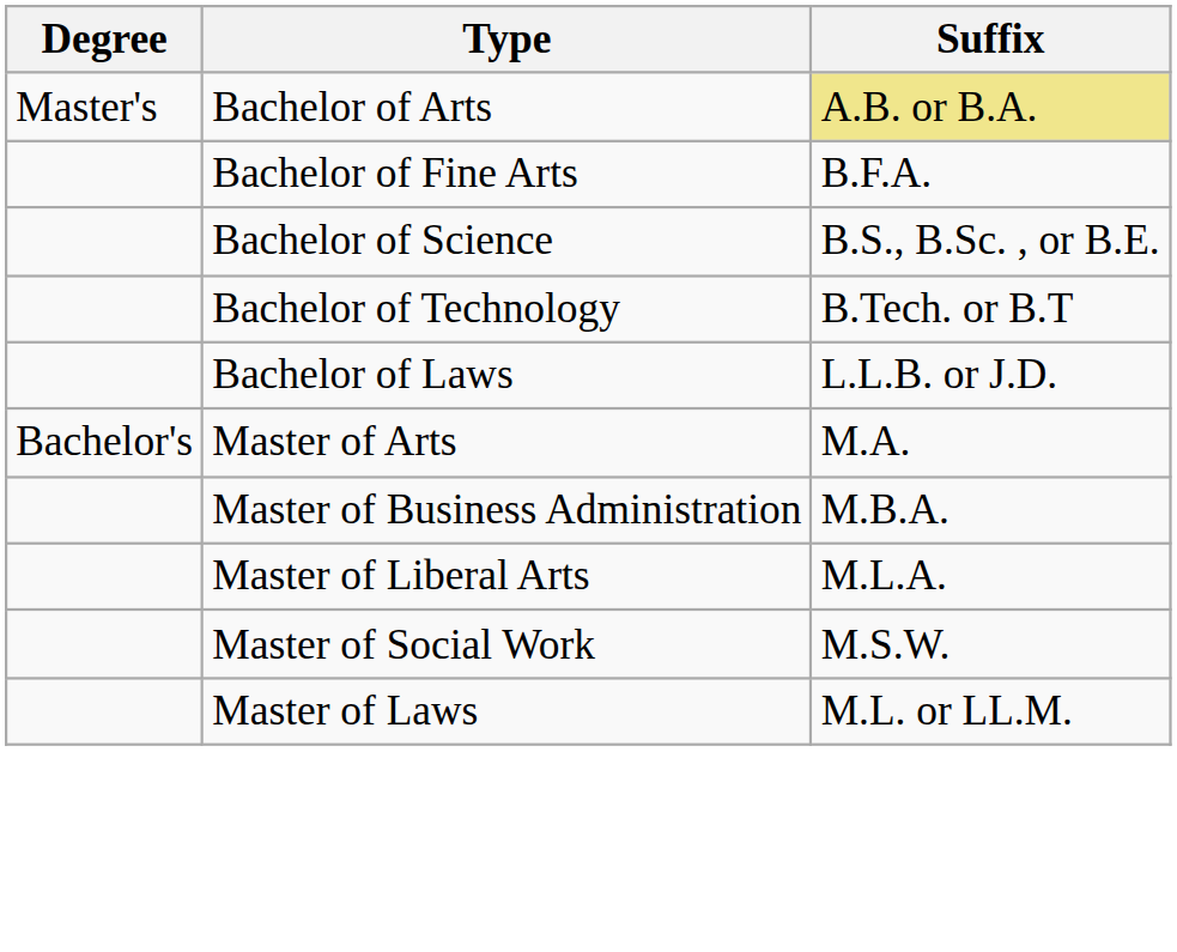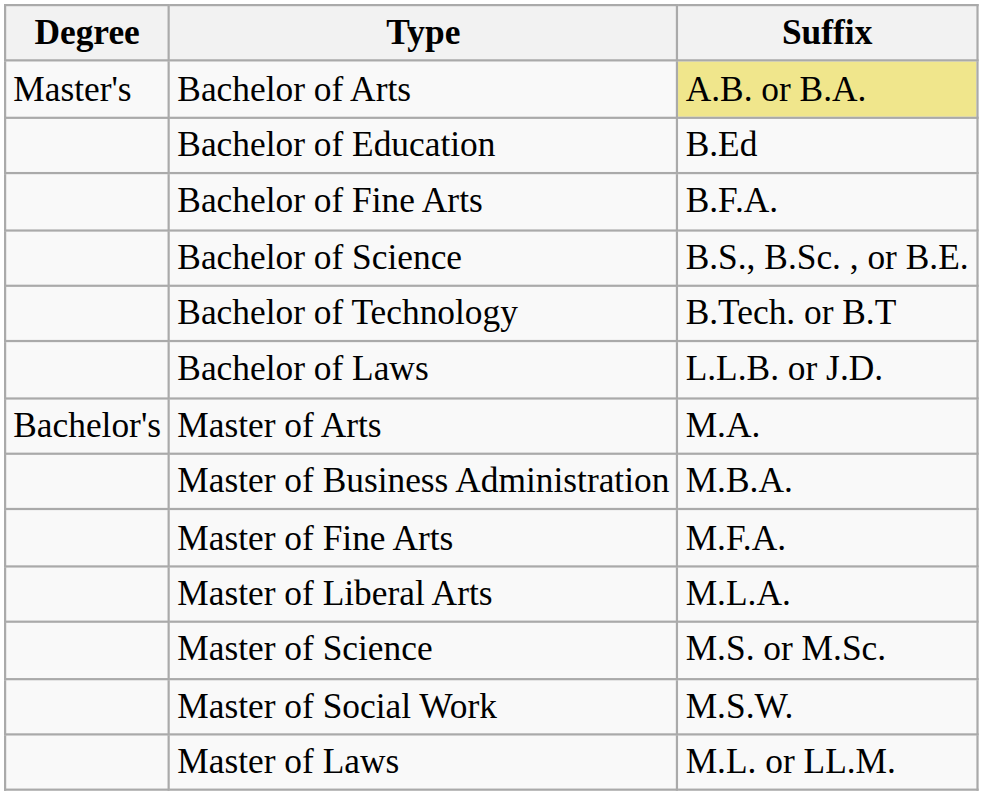 <table class="wikitable">
 <tr>
 <th>Degree</th>
 <th>Type</th>
 <th>Suffix</th>
 </tr>
 <tr>
 <td>Master's</td>
 <td>Bachelor of Arts</td>
 <td style="background: khaki;">A.B. or B.A.</td>
+</tr>
+<tr>
+<td></td>
+<td>Bachelor of Education</td>
+<td>B.Ed </td>
 </tr>
 <tr>
 <td></td>
 <td>Bachelor of Fine Arts</td>
 <td>B.F.A.</td>
 </tr>
 <tr>
 <td></td>
 <td>Bachelor of Science</td>
 <td>B.S., B.Sc. , or B.E.</td>
 </tr>
 <tr>
 <td></td>
 <td>Bachelor of Technology</td>
 <td>B.Tech. or B.T</td>
 </tr>
 <tr>
 <td></td>
 <td>Bachelor of Laws</td>
 <td>L.L.B. or J.D.</td>
 </tr>
 <tr>
 <td>Bachelor's</td>
 <td>Master of Arts</td>
 <td>M.A.</td>
 </tr>
 <tr>
 <td></td>
 <td>Master of Business Administration</td>
 <td>M.B.A.</td>
 </tr>
 <tr>
 <td></td>
+<td>Master of Fine Arts</td>
+<td>M.F.A.</td>
+</tr>
+<tr>
+<td></td>
 <td>Master of Liberal Arts</td>
 <td>M.L.A.</td>
+</tr>
+<tr>
+<td></td>
+<td>Master of Science</td>
+<td>M.S. or M.Sc.</td>
 </tr>
 <tr>
 <td></td>
 <td>Master of Social Work</td>
 <td>M.S.W.</td>
 </tr>
 <tr>
 <td></td>
 <td>Master of Laws</td>
 <td>M.L. or LL.M.</td>
 </tr>
 </table>
